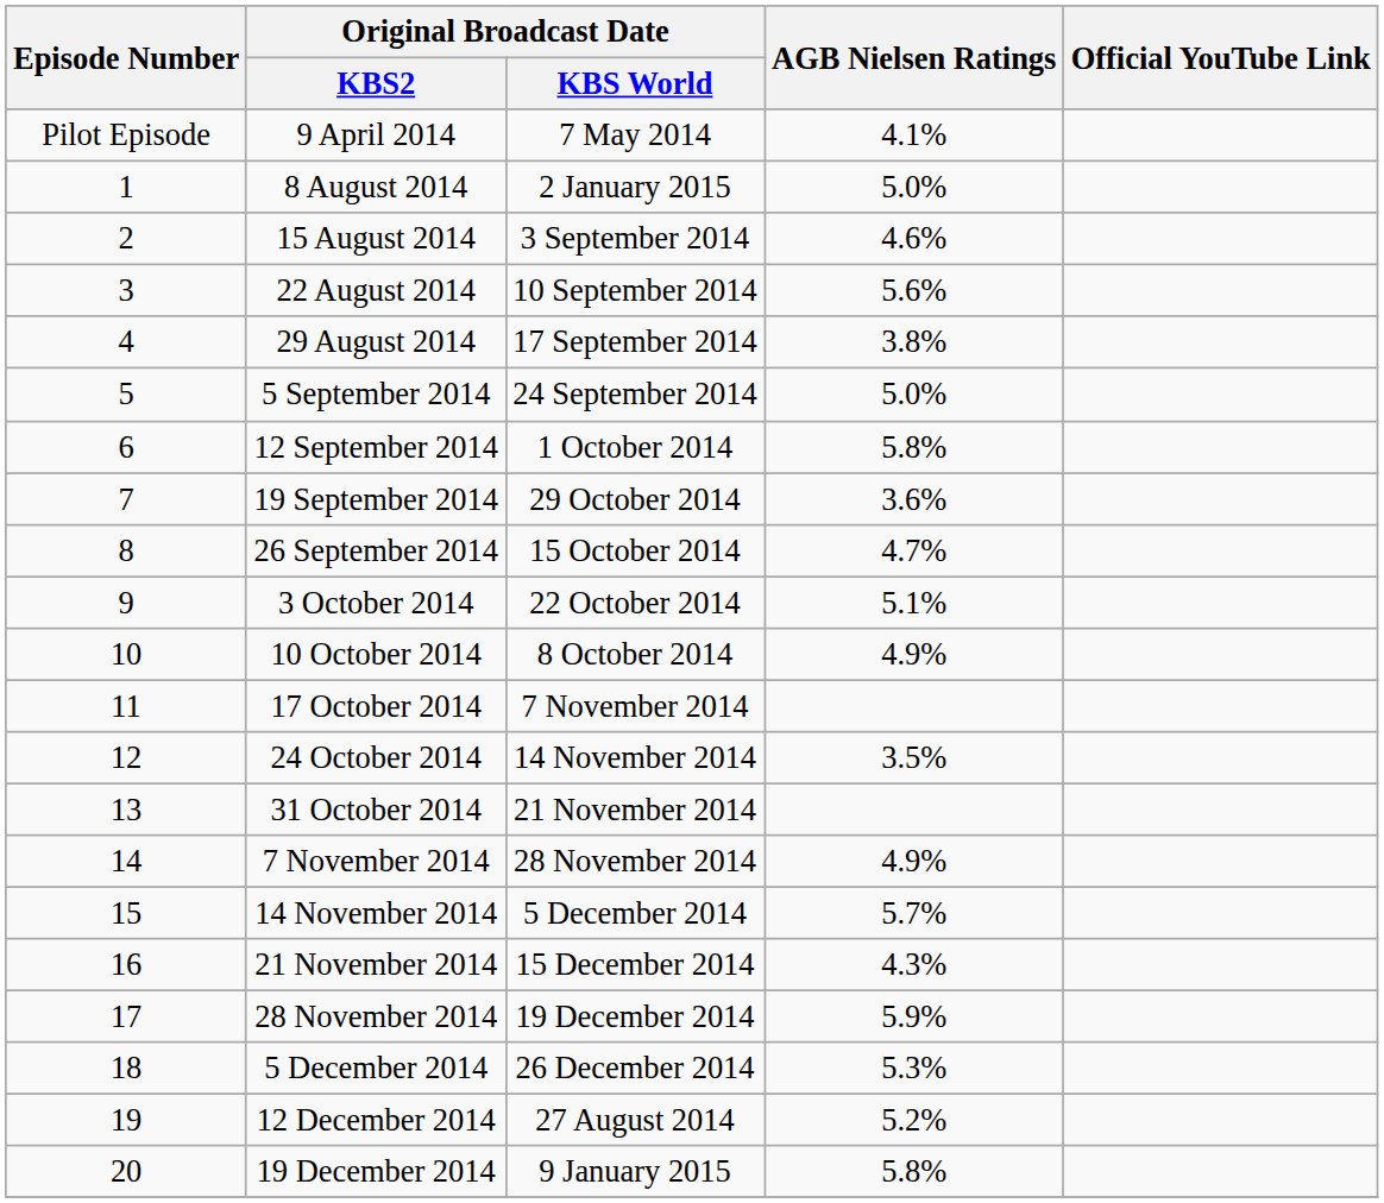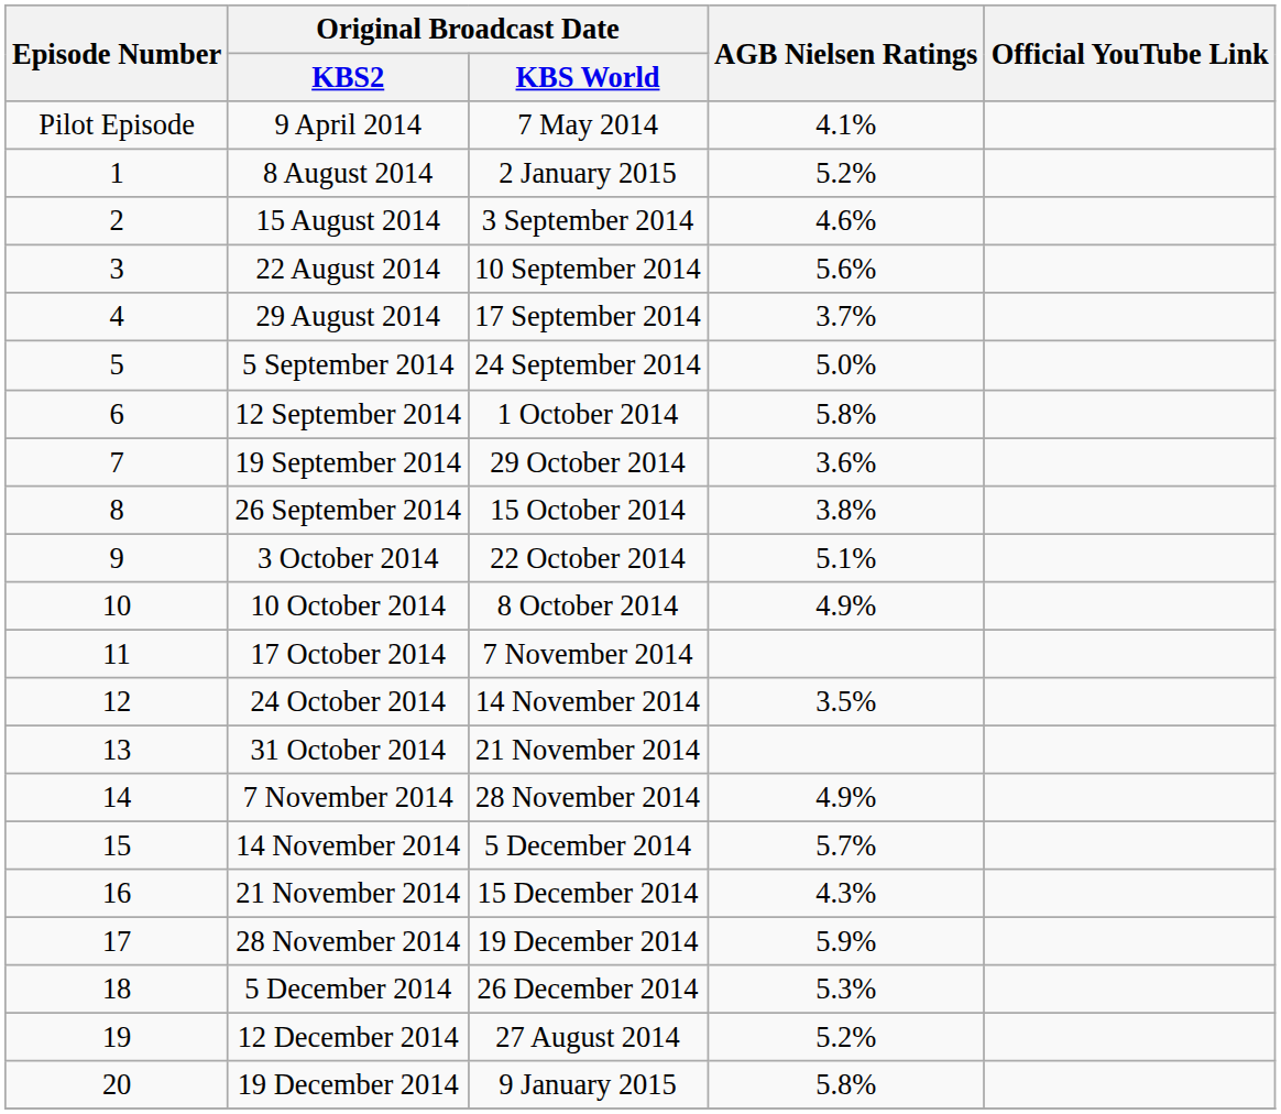 <table class="wikitable" style="font-size:95%; text-align:center;">
 <tr>
 <th rowspan="2">Episode Number</th>
 <th colspan="2">Original Broadcast Date</th>
 <th rowspan="2">AGB Nielsen Ratings</th>
 <th rowspan="2">Official YouTube Link</th>
 </tr>
 <tr>
 <th><a href='#'>KBS2</a></th>
 <th><a href='#'>KBS World</a></th>
 </tr>
 <tr>
 <td>Pilot Episode</td>
 <td>9 April 2014</td>
 <td>7 May 2014</td>
 <td>4.1%</td>
 <td></td>
 </tr>
 <tr>
 <td>1</td>
 <td>8 August 2014</td>
 <td>2 January 2015</td>
-<td>5.0%</td>
+<td>5.2%</td>
 <td></td>
 </tr>
 <tr>
 <td>2</td>
 <td>15 August 2014</td>
 <td>3 September 2014</td>
 <td>4.6%</td>
 <td></td>
 </tr>
 <tr>
 <td>3</td>
 <td>22 August 2014</td>
 <td>10 September 2014</td>
 <td>5.6%</td>
 <td></td>
 </tr>
 <tr>
 <td>4</td>
 <td>29 August 2014</td>
 <td>17 September 2014</td>
-<td>3.8%</td>
+<td>3.7%</td>
 <td></td>
 </tr>
 <tr>
 <td>5</td>
 <td>5 September 2014</td>
 <td>24 September 2014</td>
 <td>5.0%</td>
 <td></td>
 </tr>
 <tr>
 <td>6</td>
 <td>12 September 2014</td>
 <td>1 October 2014</td>
 <td>5.8%</td>
 <td></td>
 </tr>
 <tr>
 <td>7</td>
 <td>19 September 2014</td>
 <td>29 October 2014</td>
 <td>3.6%</td>
 <td></td>
 </tr>
 <tr>
 <td>8</td>
 <td>26 September 2014</td>
 <td>15 October 2014</td>
-<td>4.7%</td>
+<td>3.8%</td>
 <td></td>
 </tr>
 <tr>
 <td>9</td>
 <td>3 October 2014</td>
 <td>22 October 2014</td>
 <td>5.1%</td>
 <td></td>
 </tr>
 <tr>
 <td>10</td>
 <td>10 October 2014</td>
 <td>8 October 2014</td>
 <td>4.9%</td>
 <td></td>
 </tr>
 <tr>
 <td>11</td>
 <td>17 October 2014</td>
 <td>7 November 2014</td>
 <td></td>
 <td></td>
 </tr>
 <tr>
 <td>12</td>
 <td>24 October 2014</td>
 <td>14 November 2014</td>
 <td>3.5%</td>
 <td></td>
 </tr>
 <tr>
 <td>13</td>
 <td>31 October 2014</td>
 <td>21 November 2014</td>
 <td></td>
 <td></td>
 </tr>
 <tr>
 <td>14</td>
 <td>7 November 2014</td>
 <td>28 November 2014</td>
 <td>4.9%</td>
 <td></td>
 </tr>
 <tr>
 <td>15</td>
 <td>14 November 2014</td>
 <td>5 December 2014</td>
 <td>5.7%</td>
 <td></td>
 </tr>
 <tr>
 <td>16</td>
 <td>21 November 2014</td>
 <td>15 December 2014</td>
 <td>4.3%</td>
 <td></td>
 </tr>
 <tr>
 <td>17</td>
 <td>28 November 2014</td>
 <td>19 December 2014</td>
 <td>5.9%</td>
 <td></td>
 </tr>
 <tr>
 <td>18</td>
 <td>5 December 2014</td>
 <td>26 December 2014</td>
 <td>5.3%</td>
 <td></td>
 </tr>
 <tr>
 <td>19</td>
 <td>12 December 2014</td>
 <td>27 August 2014</td>
 <td>5.2%</td>
 <td></td>
 </tr>
 <tr>
 <td>20</td>
 <td>19 December 2014</td>
 <td>9 January 2015</td>
 <td>5.8%</td>
 <td></td>
 </tr>
 <tr>
 </tr>
 </table>
